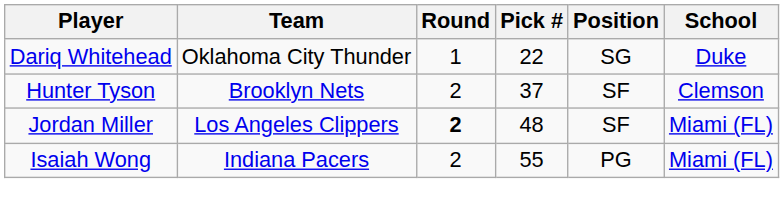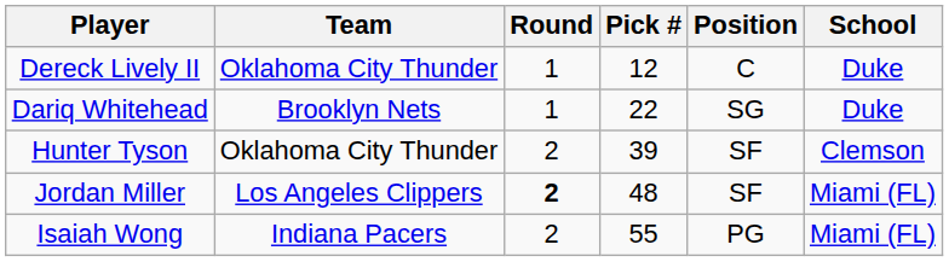 <table class="wikitable" style="text-align:center;">
 <tr>
 <th>Player</th>
 <th>Team</th>
 <th>Round</th>
 <th>Pick #</th>
 <th>Position</th>
 <th>School</th>
 </tr>
 <tr>
+<td><a href='#'>Dereck Lively II</a></td>
+<td><a href='#'>Oklahoma City Thunder</a></td>
+<td>1</td>
+<td>12</td>
+<td>C</td>
+<td><a href='#'>Duke</a></td>
+</tr>
+<tr>
 <td><a href='#'>Dariq Whitehead</a></td>
-<td>Oklahoma City Thunder</td>
+<td><a href='#'>Brooklyn Nets</a></td>
 <td>1</td>
 <td>22</td>
 <td>SG</td>
 <td><a href='#'>Duke</a></td>
 </tr>
 <tr>
 <td><a href='#'>Hunter Tyson</a></td>
-<td><a href='#'>Brooklyn Nets</a></td>
+<td>Oklahoma City Thunder</td>
 <td>2</td>
-<td>37</td>
+<td>39</td>
 <td>SF</td>
 <td><a href='#'>Clemson</a></td>
 </tr>
 <tr>
 <td><a href='#'>Jordan Miller</a></td>
 <td><a href='#'>Los Angeles Clippers</a></td>
 <td><strong>2</strong></td>
 <td>48</td>
 <td>SF</td>
 <td><a href='#'>Miami (FL)</a></td>
 </tr>
 <tr>
 <td><a href='#'>Isaiah Wong</a></td>
 <td><a href='#'>Indiana Pacers</a></td>
 <td>2</td>
 <td>55</td>
 <td>PG</td>
 <td><a href='#'>Miami (FL)</a></td>
 </tr>
 </table>
